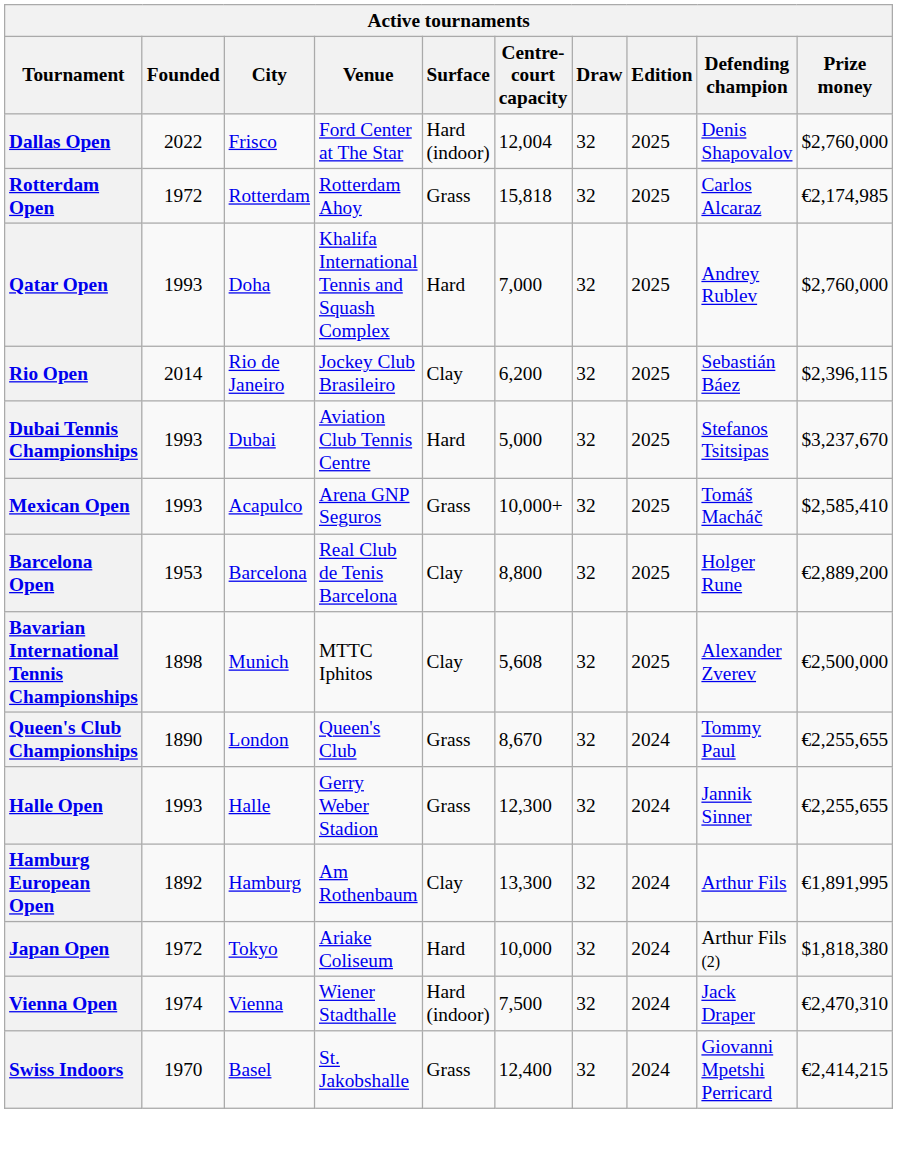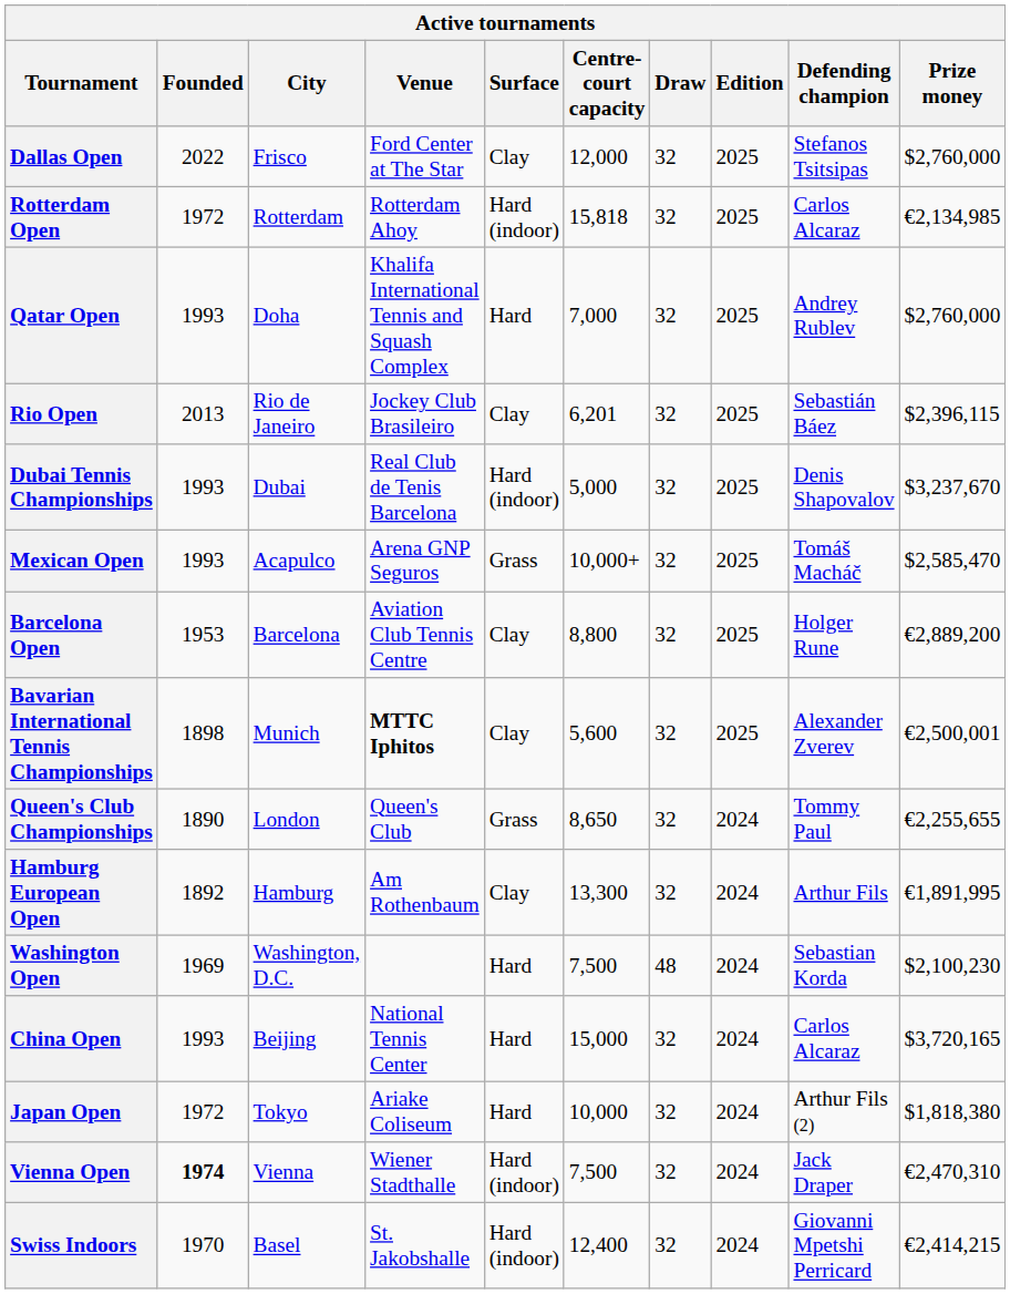 <table class="wikitable plainrowheaders" style="font-size:95%;">
 <tr>
 <th colspan="10" style="text-align:center;">Active tournaments</th>
 </tr>
 <tr>
 <th>Tournament</th>
 <th width="50">Founded</th>
 <th width=110>City</th>
 <th width=180>Venue</th>
 <th width=80>Surface</th>
 <th width=80>Centre-court capacity</th>
 <th width=40>Draw</th>
 <th>Edition</th>
 <th width=160>Defending champion</th>
 <th width=100>Prize money</th>
 </tr>
 <tr>
 <th style="text-align:left;"><a href='#'>Dallas Open</a></th>
 <td align="center">2022</td>
 <td><a href='#'>Frisco</a></td>
 <td><a href='#'>Ford Center at The Star</a></td>
-<td>Hard (indoor)</td>
-<td>12,004</td>
+<td>Clay</td>
+<td>12,000</td>
 <td>32</td>
 <td>2025</td>
-<td> <a href='#'>Denis Shapovalov</a></td>
+<td> <a href='#'>Stefanos Tsitsipas</a></td>
 <td>$2,760,000</td>
 </tr>
 <tr>
 <th style="text-align:left;"><a href='#'>Rotterdam Open</a></th>
 <td align="center">1972</td>
 <td><a href='#'>Rotterdam</a></td>
 <td><a href='#'>Rotterdam Ahoy</a></td>
-<td>Grass</td>
+<td>Hard (indoor)</td>
 <td>15,818</td>
 <td>32</td>
 <td>2025</td>
 <td> <a href='#'>Carlos Alcaraz</a></td>
-<td>€2,174,985</td>
+<td>€2,134,985</td>
 </tr>
 <tr>
 <th style="text-align:left;"><a href='#'>Qatar Open</a></th>
 <td align="center">1993</td>
 <td><a href='#'>Doha</a></td>
 <td><a href='#'>Khalifa International Tennis and Squash Complex</a></td>
 <td>Hard</td>
 <td>7,000</td>
 <td>32</td>
 <td>2025</td>
 <td> <a href='#'>Andrey Rublev</a></td>
 <td>$2,760,000</td>
 </tr>
 <tr>
 <th style="text-align:left;"><a href='#'>Rio Open</a></th>
-<td align="center">2014</td>
+<td align="center">2013</td>
 <td><a href='#'>Rio de Janeiro</a></td>
 <td><a href='#'>Jockey Club Brasileiro</a></td>
 <td>Clay</td>
-<td>6,200</td>
+<td>6,201</td>
 <td>32</td>
 <td>2025</td>
 <td> <a href='#'>Sebastián Báez</a></td>
 <td>$2,396,115</td>
 </tr>
 <tr>
 <th style="text-align:left;"><a href='#'>Dubai Tennis Championships</a></th>
 <td align="center">1993</td>
 <td><a href='#'>Dubai</a></td>
-<td><a href='#'>Aviation Club Tennis Centre</a></td>
-<td>Hard</td>
+<td><a href='#'>Real Club de Tenis Barcelona</a></td>
+<td>Hard (indoor)</td>
 <td>5,000</td>
 <td>32</td>
 <td>2025</td>
-<td> <a href='#'>Stefanos Tsitsipas</a></td>
+<td> <a href='#'>Denis Shapovalov</a></td>
 <td>$3,237,670</td>
 </tr>
 <tr>
 <th style="text-align:left;"><a href='#'>Mexican Open</a></th>
 <td align="center">1993</td>
 <td><a href='#'>Acapulco</a></td>
 <td><a href='#'>Arena GNP Seguros</a></td>
 <td>Grass</td>
 <td>10,000+</td>
 <td>32</td>
 <td>2025</td>
 <td> <a href='#'>Tomáš Macháč</a></td>
-<td>$2,585,410</td>
+<td>$2,585,470</td>
 </tr>
 <tr>
 <th style="text-align:left;"><a href='#'>Barcelona Open</a></th>
 <td align="center">1953</td>
 <td><a href='#'>Barcelona</a></td>
-<td><a href='#'>Real Club de Tenis Barcelona</a></td>
+<td><a href='#'>Aviation Club Tennis Centre</a></td>
 <td>Clay</td>
 <td>8,800</td>
 <td>32</td>
 <td>2025</td>
 <td> <a href='#'>Holger Rune</a></td>
 <td>€2,889,200</td>
 </tr>
 <tr>
 <th style="text-align:left;"><a href='#'>Bavarian International Tennis Championships</a></th>
 <td align="center">1898</td>
 <td><a href='#'>Munich</a></td>
-<td>MTTC Iphitos</td>
+<td><strong>MTTC Iphitos</strong></td>
 <td>Clay</td>
-<td>5,608</td>
+<td>5,600</td>
 <td>32</td>
 <td>2025</td>
 <td> <a href='#'>Alexander Zverev</a></td>
-<td>€2,500,000</td>
+<td>€2,500,001</td>
 </tr>
 <tr>
 <th style="text-align:left;"><a href='#'>Queen's Club Championships</a></th>
 <td align="center">1890</td>
 <td><a href='#'>London</a></td>
 <td><a href='#'>Queen's Club</a></td>
 <td>Grass</td>
-<td>8,670</td>
+<td>8,650</td>
 <td>32</td>
 <td>2024</td>
 <td> <a href='#'>Tommy Paul</a></td>
-<td>€2,255,655</td>
-</tr>
-<tr>
-<th style="text-align:left;"><a href='#'>Halle Open</a></th>
-<td align="center">1993</td>
-<td><a href='#'>Halle</a></td>
-<td><a href='#'>Gerry Weber Stadion</a></td>
-<td>Grass</td>
-<td>12,300</td>
-<td>32</td>
-<td>2024</td>
-<td> <a href='#'>Jannik Sinner</a></td>
 <td>€2,255,655</td>
 </tr>
 <tr>
 <th style="text-align:left;"><a href='#'>Hamburg European Open</a></th>
 <td align="center">1892</td>
 <td><a href='#'>Hamburg</a></td>
 <td><a href='#'>Am Rothenbaum</a></td>
 <td>Clay</td>
 <td>13,300</td>
 <td>32</td>
 <td>2024</td>
 <td> <a href='#'>Arthur Fils</a></td>
 <td>€1,891,995</td>
 </tr>
 <tr>
+<th style="text-align:left;"><a href='#'>Washington Open</a></th>
+<td align="center">1969</td>
+<td><a href='#'>Washington, D.C.</a></td>
+<td></td>
+<td>Hard</td>
+<td>7,500</td>
+<td>48</td>
+<td>2024</td>
+<td> <a href='#'>Sebastian Korda</a></td>
+<td>$2,100,230</td>
+</tr>
+<tr>
+<th style="text-align:left;"><a href='#'>China Open</a></th>
+<td align="center">1993</td>
+<td><a href='#'>Beijing</a></td>
+<td><a href='#'>National Tennis Center</a></td>
+<td>Hard</td>
+<td>15,000</td>
+<td>32</td>
+<td>2024</td>
+<td> <a href='#'>Carlos Alcaraz</a></td>
+<td>$3,720,165</td>
+</tr>
+<tr>
 <th style="text-align:left;"><a href='#'>Japan Open</a></th>
 <td align="center">1972</td>
 <td><a href='#'>Tokyo</a></td>
 <td><a href='#'>Ariake Coliseum</a></td>
 <td>Hard</td>
 <td>10,000</td>
 <td>32</td>
 <td>2024</td>
 <td> Arthur Fils <small>(2)</small></td>
 <td>$1,818,380</td>
 </tr>
 <tr>
 <th style="text-align:left;"><a href='#'>Vienna Open</a></th>
-<td align="center">1974</td>
+<td align="center"><strong>1974</strong></td>
 <td><a href='#'>Vienna</a></td>
 <td><a href='#'>Wiener Stadthalle</a></td>
 <td>Hard (indoor)</td>
 <td>7,500</td>
 <td>32</td>
 <td>2024</td>
 <td> <a href='#'>Jack Draper</a></td>
 <td>€2,470,310</td>
 </tr>
 <tr>
 <th style="text-align:left;"><a href='#'>Swiss Indoors</a></th>
 <td align="center">1970</td>
 <td><a href='#'>Basel</a></td>
 <td><a href='#'>St. Jakobshalle</a></td>
-<td>Grass</td>
+<td>Hard (indoor)</td>
 <td>12,400</td>
 <td>32</td>
 <td>2024</td>
 <td> <a href='#'>Giovanni Mpetshi Perricard</a></td>
 <td>€2,414,215</td>
 </tr>
 </table>
